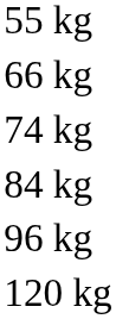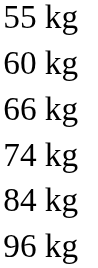 <table>
 <tr>
 <td>55 kg<br></td>
+<td></td>
+<td></td>
+<td></td>
+</tr>
+<tr>
+<td>60 kg<br></td>
 <td></td>
 <td></td>
 <td></td>
 </tr>
 <tr>
 <td>66 kg<br></td>
 <td></td>
 <td></td>
 <td></td>
 </tr>
 <tr>
 <td>74 kg<br></td>
 <td></td>
 <td></td>
 <td></td>
 </tr>
 <tr>
 <td>84 kg<br></td>
 <td></td>
 <td></td>
 <td></td>
 </tr>
 <tr>
 <td>96 kg<br></td>
 <td></td>
 <td></td>
 <td></td>
 </tr>
-<tr>
-<td>120 kg<br></td>
-<td></td>
-<td></td>
-<td></td>
-</tr>
 </table>
